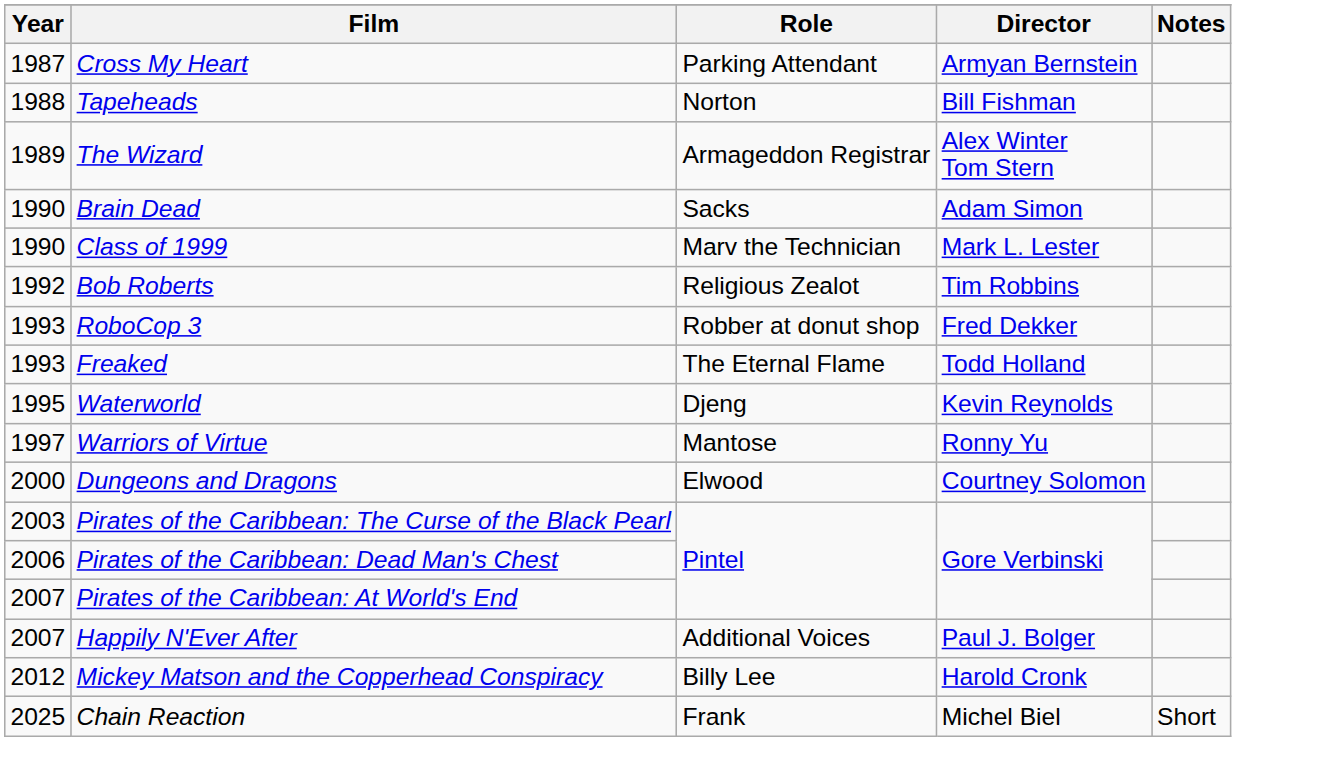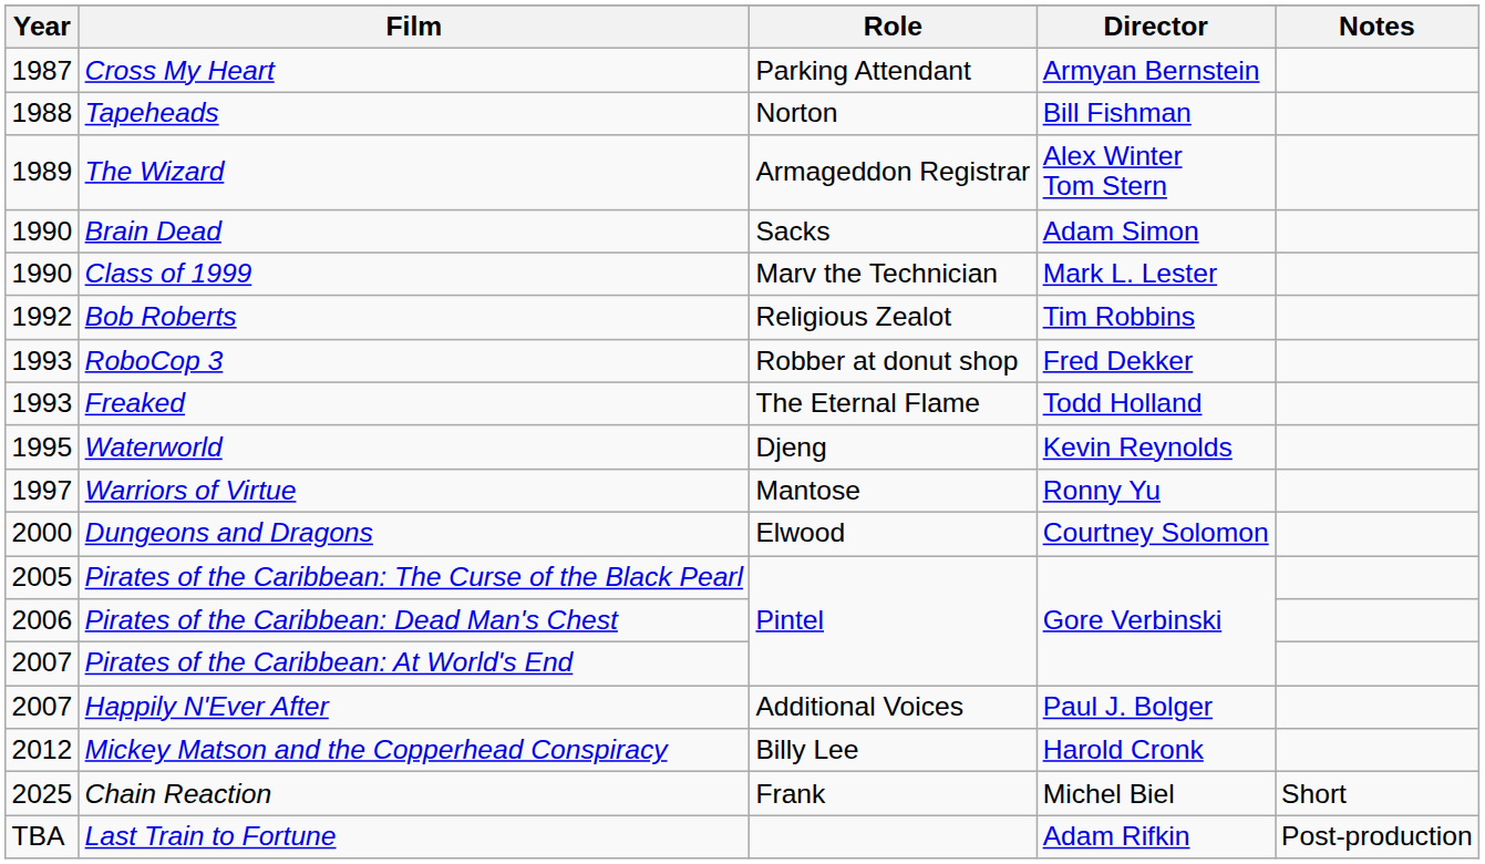 <table class="wikitable" style="font-size:100%;" ;>
 <tr style="text-align:center;">
 </tr>
 <tr>
 <th>Year</th>
 <th>Film</th>
 <th>Role</th>
 <th>Director</th>
 <th>Notes</th>
 </tr>
 <tr>
 <td>1987</td>
 <td><em><a href='#'>Cross My Heart</a></em></td>
 <td>Parking Attendant</td>
 <td><a href='#'>Armyan Bernstein</a></td>
 <td></td>
 </tr>
 <tr>
 <td>1988</td>
 <td><em><a href='#'>Tapeheads</a></em></td>
 <td>Norton</td>
 <td><a href='#'>Bill Fishman</a></td>
 <td></td>
 </tr>
 <tr>
 <td>1989</td>
 <td><em><a href='#'>The Wizard</a></em></td>
 <td>Armageddon Registrar</td>
 <td><a href='#'>Alex Winter</a><br><a href='#'>Tom Stern</a></td>
 <td></td>
 </tr>
 <tr>
 <td>1990</td>
 <td><em><a href='#'>Brain Dead</a></em></td>
 <td>Sacks</td>
 <td><a href='#'>Adam Simon</a></td>
 <td></td>
 </tr>
 <tr>
 <td>1990</td>
 <td><em><a href='#'>Class of 1999</a></em></td>
 <td>Marv the Technician</td>
 <td><a href='#'>Mark L. Lester</a></td>
 <td></td>
 </tr>
 <tr>
 <td>1992</td>
 <td><em><a href='#'>Bob Roberts</a></em></td>
 <td>Religious Zealot</td>
 <td><a href='#'>Tim Robbins</a></td>
 <td></td>
 </tr>
 <tr>
 <td>1993</td>
 <td><em><a href='#'>RoboCop 3</a></em></td>
 <td>Robber at donut shop</td>
 <td><a href='#'>Fred Dekker</a></td>
 <td></td>
 </tr>
 <tr>
 <td>1993</td>
 <td><em><a href='#'>Freaked</a></em></td>
 <td>The Eternal Flame</td>
 <td><a href='#'>Todd Holland</a></td>
 <td></td>
 </tr>
 <tr>
 <td>1995</td>
 <td><em><a href='#'>Waterworld</a></em></td>
 <td>Djeng</td>
 <td><a href='#'>Kevin Reynolds</a></td>
 <td></td>
 </tr>
 <tr>
 <td>1997</td>
 <td><em><a href='#'>Warriors of Virtue</a></em></td>
 <td>Mantose</td>
 <td><a href='#'>Ronny Yu</a></td>
 <td></td>
 </tr>
 <tr>
 <td>2000</td>
 <td><em><a href='#'>Dungeons and Dragons</a></em></td>
 <td>Elwood</td>
 <td><a href='#'>Courtney Solomon</a></td>
 <td></td>
 </tr>
 <tr>
-<td>2003</td>
+<td>2005</td>
 <td><em><a href='#'>Pirates of the Caribbean: The Curse of the Black Pearl</a></em></td>
 <td rowspan="3"><a href='#'>Pintel</a></td>
 <td rowspan="3"><a href='#'>Gore Verbinski</a></td>
 <td></td>
 </tr>
 <tr>
 <td>2006</td>
 <td><em><a href='#'>Pirates of the Caribbean: Dead Man's Chest</a></em></td>
 <td></td>
 </tr>
 <tr>
 <td>2007</td>
 <td><em><a href='#'>Pirates of the Caribbean: At World's End</a></em></td>
 <td></td>
 </tr>
 <tr>
 <td>2007</td>
 <td><em><a href='#'>Happily N'Ever After</a></em></td>
 <td>Additional Voices</td>
 <td><a href='#'>Paul J. Bolger</a></td>
 <td></td>
 </tr>
 <tr>
 <td>2012</td>
 <td><em><a href='#'>Mickey Matson and the Copperhead Conspiracy</a></em></td>
 <td>Billy Lee</td>
 <td><a href='#'>Harold Cronk</a></td>
 <td></td>
 </tr>
 <tr>
 <td>2025</td>
 <td><em>Chain Reaction</em></td>
 <td>Frank</td>
 <td>Michel Biel</td>
 <td>Short</td>
 </tr>
+<tr>
+<td>TBA</td>
+<td><em><a href='#'>Last Train to Fortune</a></em></td>
+<td></td>
+<td><a href='#'>Adam Rifkin</a></td>
+<td>Post-production</td>
+</tr>
 </table>
